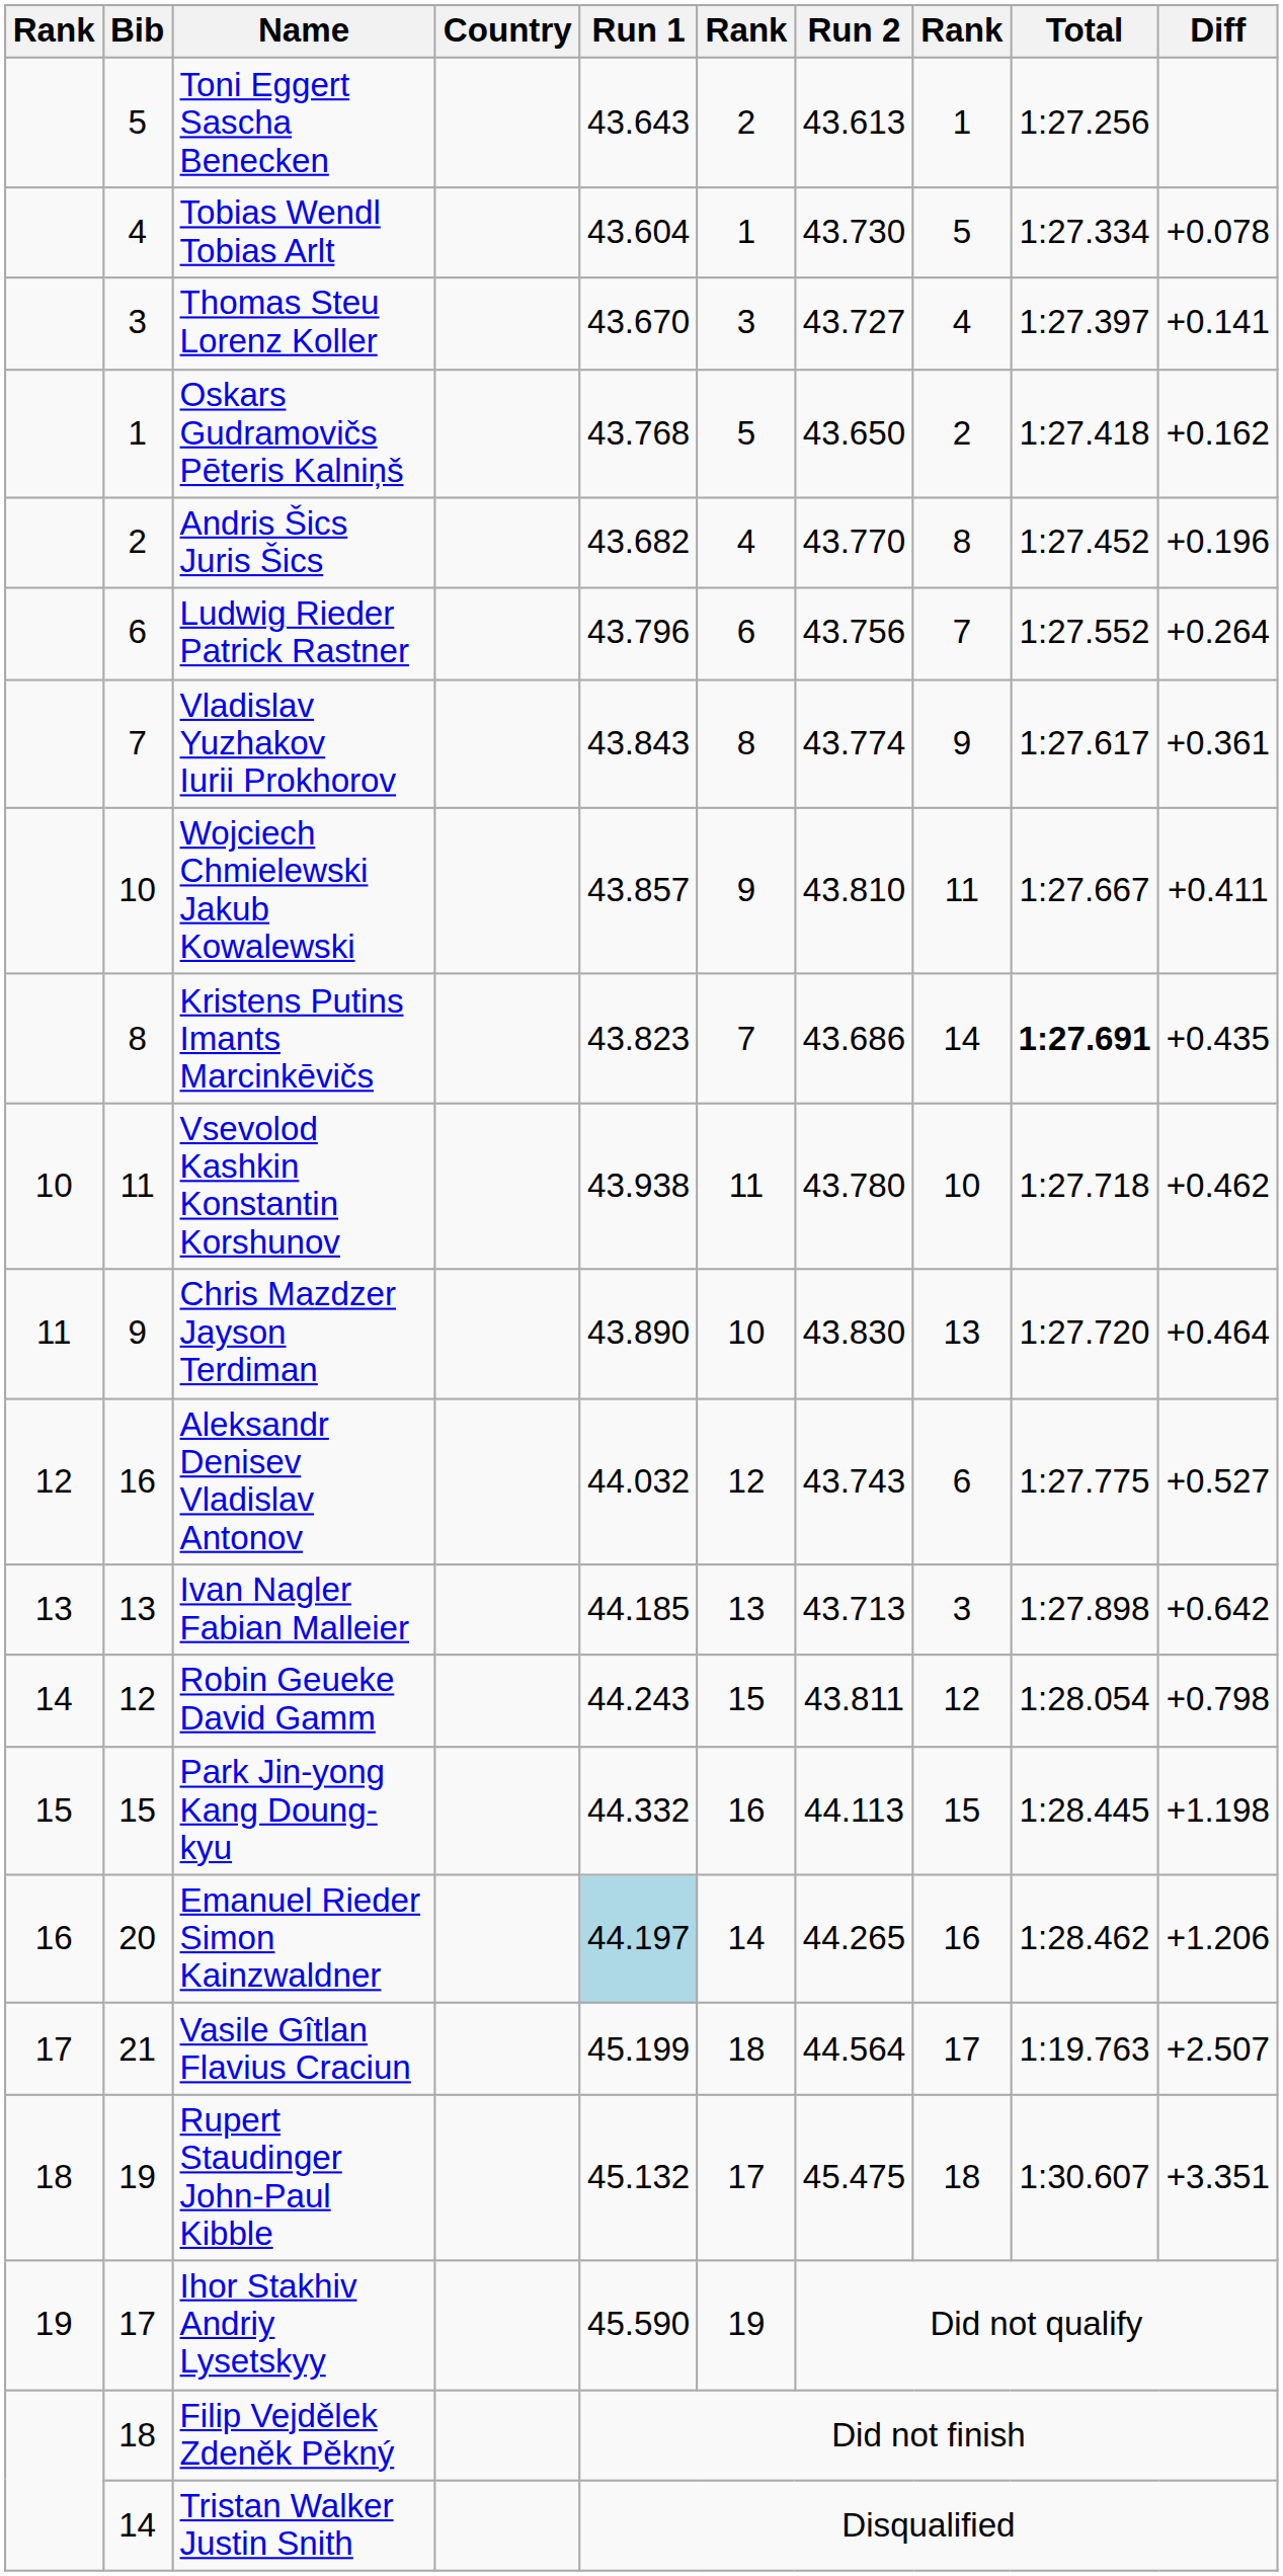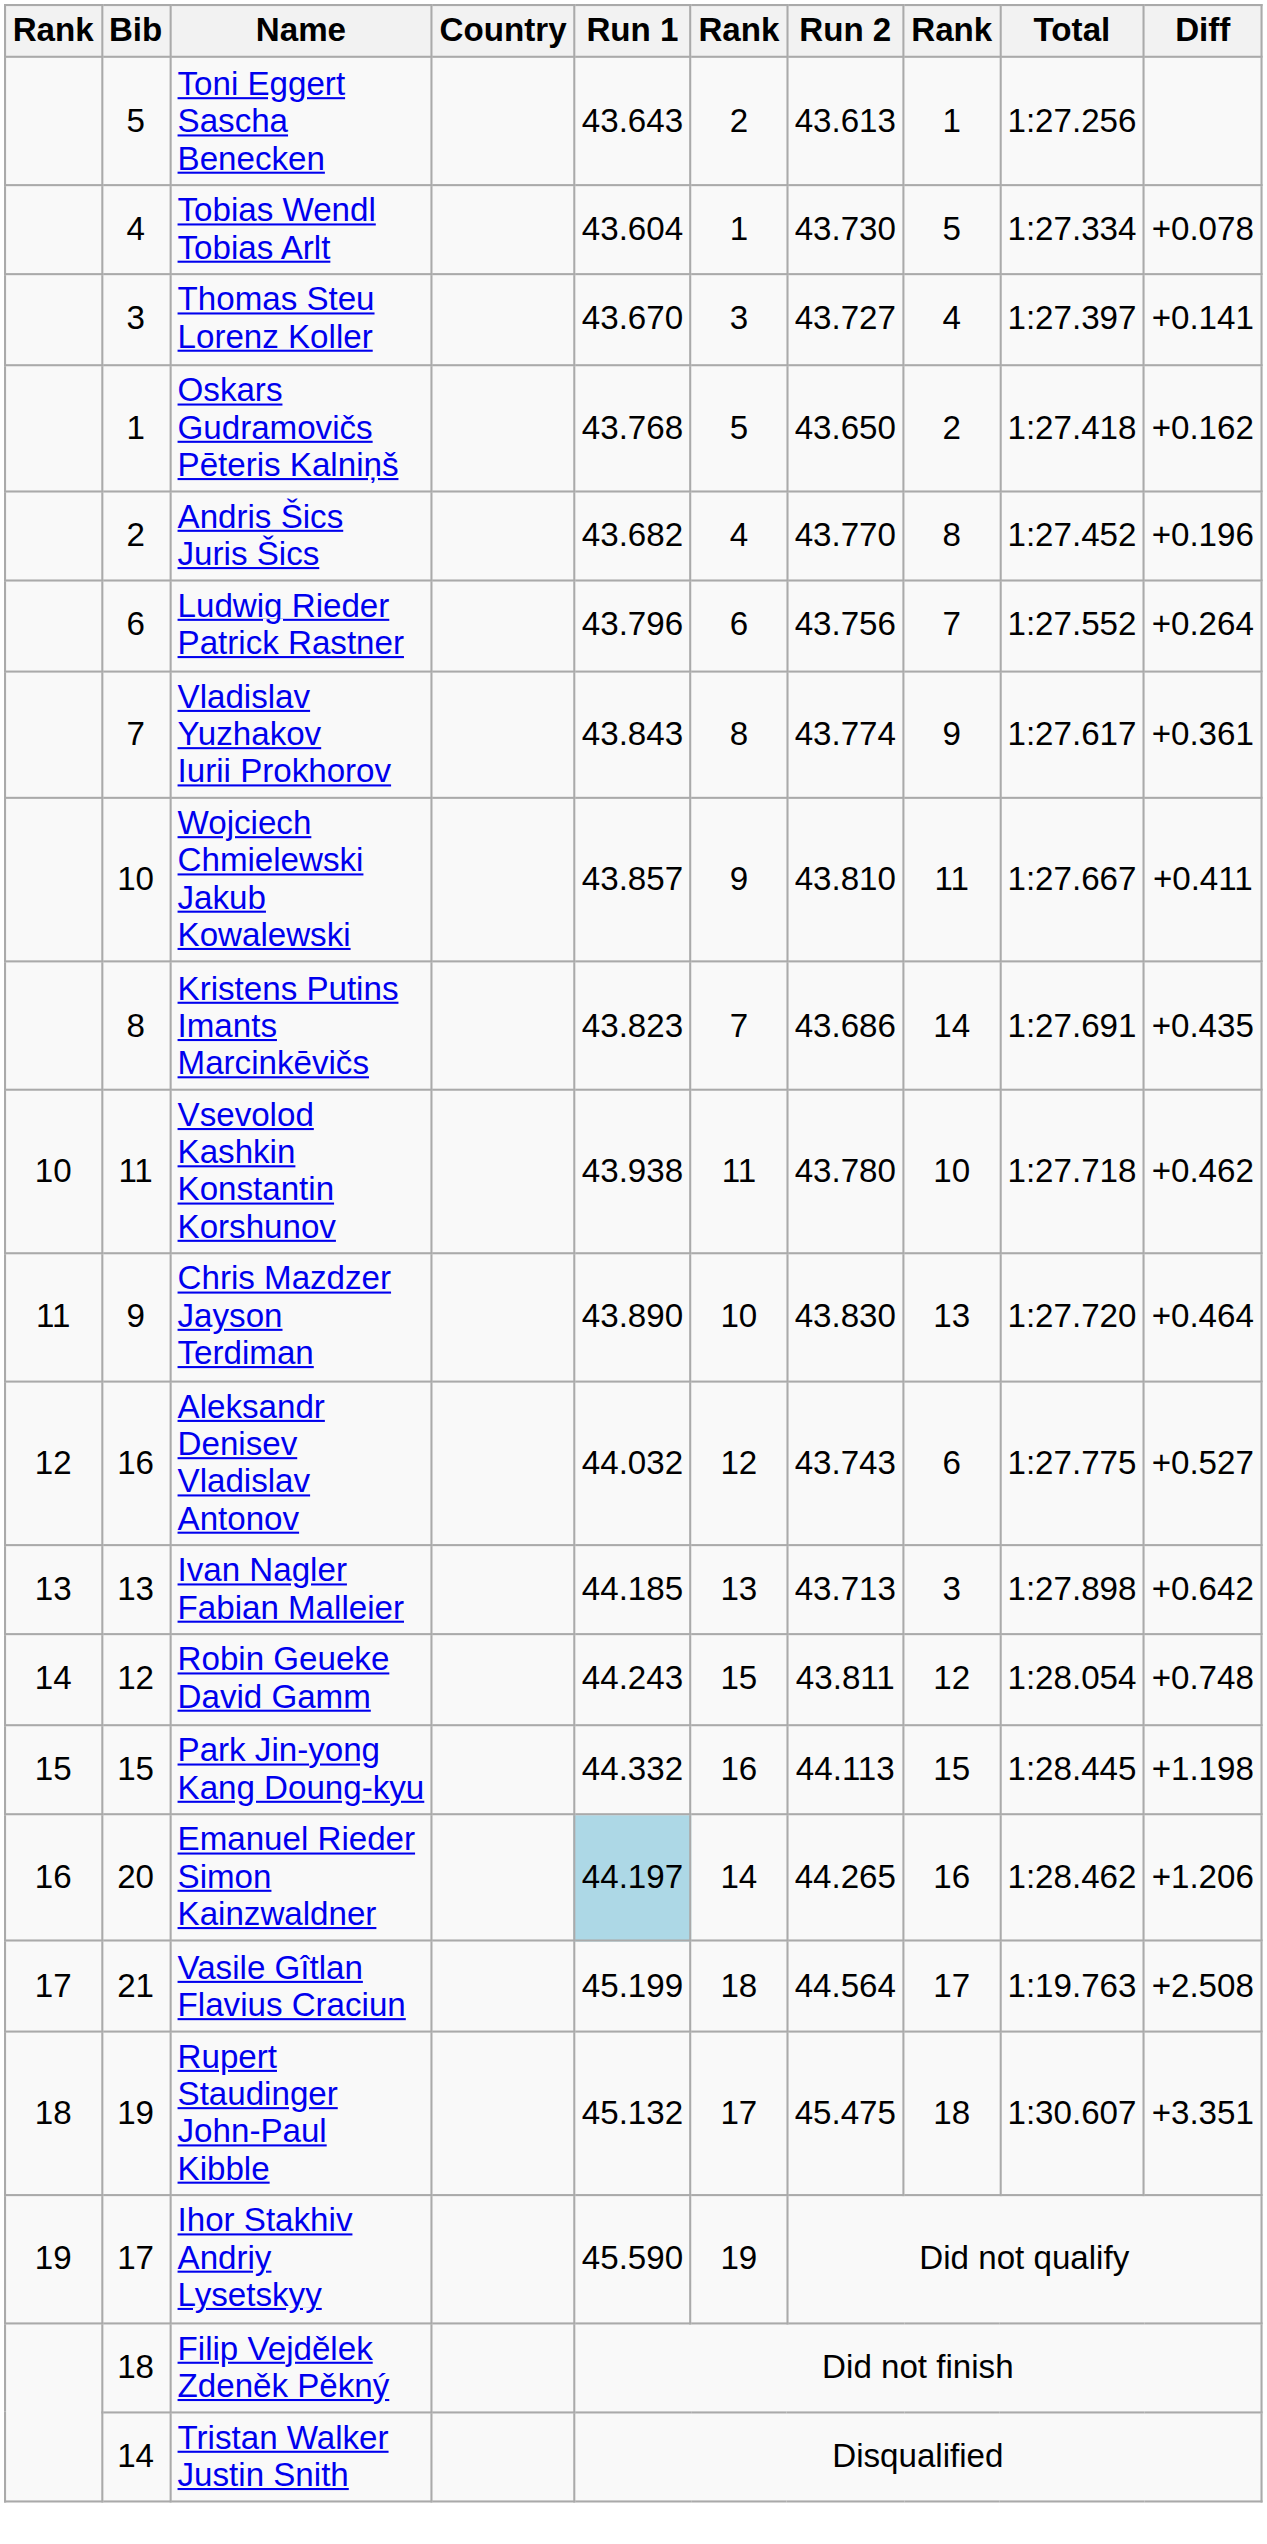 <table class="wikitable sortable" style="text-align:center">
 <tr>
 <th>Rank</th>
 <th>Bib</th>
 <th>Name</th>
 <th>Country</th>
 <th>Run 1</th>
 <th>Rank</th>
 <th>Run 2</th>
 <th>Rank</th>
 <th>Total</th>
 <th>Diff</th>
 </tr>
 <tr>
 <td></td>
 <td>5</td>
 <td align=left><a href='#'>Toni Eggert</a><br><a href='#'>Sascha Benecken</a></td>
 <td align=left></td>
 <td>43.643</td>
 <td>2</td>
 <td>43.613</td>
 <td>1</td>
 <td>1:27.256</td>
 <td></td>
 </tr>
 <tr>
 <td></td>
 <td>4</td>
 <td align=left><a href='#'>Tobias Wendl</a><br><a href='#'>Tobias Arlt</a></td>
 <td align=left></td>
 <td>43.604</td>
 <td>1</td>
 <td>43.730</td>
 <td>5</td>
 <td>1:27.334</td>
 <td>+0.078</td>
 </tr>
 <tr>
 <td></td>
 <td>3</td>
 <td align=left><a href='#'>Thomas Steu</a><br><a href='#'>Lorenz Koller</a></td>
 <td align=left></td>
 <td>43.670</td>
 <td>3</td>
 <td>43.727</td>
 <td>4</td>
 <td>1:27.397</td>
 <td>+0.141</td>
 </tr>
 <tr>
 <td></td>
 <td>1</td>
 <td align=left><a href='#'>Oskars Gudramovičs</a><br><a href='#'>Pēteris Kalniņš</a></td>
 <td align=left></td>
 <td>43.768</td>
 <td>5</td>
 <td>43.650</td>
 <td>2</td>
 <td>1:27.418</td>
 <td>+0.162</td>
 </tr>
 <tr>
 <td></td>
 <td>2</td>
 <td align=left><a href='#'>Andris Šics</a><br><a href='#'>Juris Šics</a></td>
 <td align=left></td>
 <td>43.682</td>
 <td>4</td>
 <td>43.770</td>
 <td>8</td>
 <td>1:27.452</td>
 <td>+0.196</td>
 </tr>
 <tr>
 <td></td>
 <td>6</td>
 <td align=left><a href='#'>Ludwig Rieder</a><br><a href='#'>Patrick Rastner</a></td>
 <td align=left></td>
 <td>43.796</td>
 <td>6</td>
 <td>43.756</td>
 <td>7</td>
 <td>1:27.552</td>
 <td>+0.264</td>
 </tr>
 <tr>
 <td></td>
 <td>7</td>
 <td align=left><a href='#'>Vladislav Yuzhakov</a><br><a href='#'>Iurii Prokhorov</a></td>
 <td align=left></td>
 <td>43.843</td>
 <td>8</td>
 <td>43.774</td>
 <td>9</td>
 <td>1:27.617</td>
 <td>+0.361</td>
 </tr>
 <tr>
 <td></td>
 <td>10</td>
 <td align=left><a href='#'>Wojciech Chmielewski</a><br><a href='#'>Jakub Kowalewski</a></td>
 <td align=left></td>
 <td>43.857</td>
 <td>9</td>
 <td>43.810</td>
 <td>11</td>
 <td>1:27.667</td>
 <td>+0.411</td>
 </tr>
 <tr>
 <td></td>
 <td>8</td>
 <td align=left><a href='#'>Kristens Putins</a><br><a href='#'>Imants Marcinkēvičs</a></td>
 <td align=left></td>
 <td>43.823</td>
 <td>7</td>
 <td>43.686</td>
 <td>14</td>
-<td><strong>1:27.691</strong></td>
+<td>1:27.691</td>
 <td>+0.435</td>
 </tr>
 <tr>
 <td>10</td>
 <td>11</td>
 <td align=left><a href='#'>Vsevolod Kashkin</a><br><a href='#'>Konstantin Korshunov</a></td>
 <td align=left></td>
 <td>43.938</td>
 <td>11</td>
 <td>43.780</td>
 <td>10</td>
 <td>1:27.718</td>
 <td>+0.462</td>
 </tr>
 <tr>
 <td>11</td>
 <td>9</td>
 <td align=left><a href='#'>Chris Mazdzer</a><br><a href='#'>Jayson Terdiman</a></td>
 <td align=left></td>
 <td>43.890</td>
 <td>10</td>
 <td>43.830</td>
 <td>13</td>
 <td>1:27.720</td>
 <td>+0.464</td>
 </tr>
 <tr>
 <td>12</td>
 <td>16</td>
 <td align=left><a href='#'>Aleksandr Denisev</a><br><a href='#'>Vladislav Antonov</a></td>
 <td align=left></td>
 <td>44.032</td>
 <td>12</td>
 <td>43.743</td>
 <td>6</td>
 <td>1:27.775</td>
 <td>+0.527</td>
 </tr>
 <tr>
 <td>13</td>
 <td>13</td>
 <td align=left><a href='#'>Ivan Nagler</a><br><a href='#'>Fabian Malleier</a></td>
 <td align=left></td>
 <td>44.185</td>
 <td>13</td>
 <td>43.713</td>
 <td>3</td>
 <td>1:27.898</td>
 <td>+0.642</td>
 </tr>
 <tr>
 <td>14</td>
 <td>12</td>
 <td align=left><a href='#'>Robin Geueke</a><br><a href='#'>David Gamm</a></td>
 <td align=left></td>
 <td>44.243</td>
 <td>15</td>
 <td>43.811</td>
 <td>12</td>
 <td>1:28.054</td>
-<td>+0.798</td>
+<td>+0.748</td>
 </tr>
 <tr>
 <td>15</td>
 <td>15</td>
 <td align=left><a href='#'>Park Jin-yong</a><br><a href='#'>Kang Doung-kyu</a></td>
 <td align=left></td>
 <td>44.332</td>
 <td>16</td>
 <td>44.113</td>
 <td>15</td>
 <td>1:28.445</td>
 <td>+1.198</td>
 </tr>
 <tr>
 <td>16</td>
 <td>20</td>
 <td align=left><a href='#'>Emanuel Rieder</a><br><a href='#'>Simon Kainzwaldner</a></td>
 <td align=left></td>
 <td style="background: lightblue;">44.197</td>
 <td>14</td>
 <td>44.265</td>
 <td>16</td>
 <td>1:28.462</td>
 <td>+1.206</td>
 </tr>
 <tr>
 <td>17</td>
 <td>21</td>
 <td align=left><a href='#'>Vasile Gîtlan</a><br><a href='#'>Flavius Craciun</a></td>
 <td align=left></td>
 <td>45.199</td>
 <td>18</td>
 <td>44.564</td>
 <td>17</td>
 <td>1:19.763</td>
-<td>+2.507</td>
+<td>+2.508</td>
 </tr>
 <tr>
 <td>18</td>
 <td>19</td>
 <td align=left><a href='#'>Rupert Staudinger</a><br><a href='#'>John-Paul Kibble</a></td>
 <td align=left></td>
 <td>45.132</td>
 <td>17</td>
 <td>45.475</td>
 <td>18</td>
 <td>1:30.607</td>
 <td>+3.351</td>
 </tr>
 <tr>
 <td>19</td>
 <td>17</td>
 <td align=left><a href='#'>Ihor Stakhiv</a><br><a href='#'>Andriy Lysetskyy</a></td>
 <td align=left></td>
 <td>45.590</td>
 <td>19</td>
 <td colspan=4>Did not qualify</td>
 </tr>
 <tr>
 <td rowspan=2></td>
 <td>18</td>
 <td align=left><a href='#'>Filip Vejdělek</a><br><a href='#'>Zdeněk Pěkný</a></td>
 <td align=left></td>
 <td colspan=6>Did not finish</td>
 </tr>
 <tr>
 <td>14</td>
 <td align=left><a href='#'>Tristan Walker</a><br><a href='#'>Justin Snith</a></td>
 <td align=left></td>
 <td colspan=6>Disqualified</td>
 </tr>
 </table>
